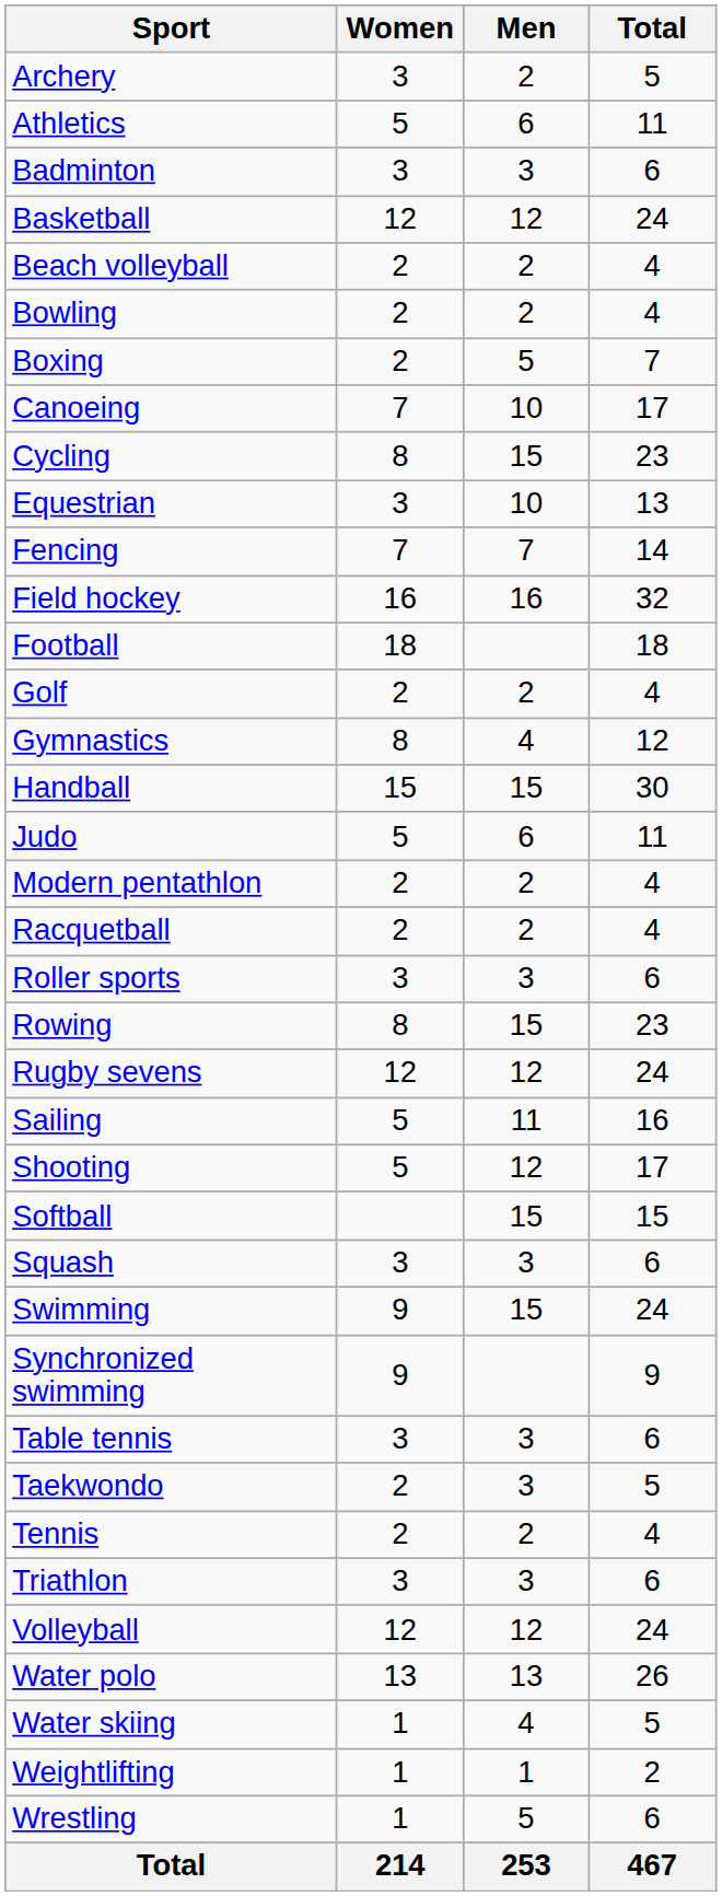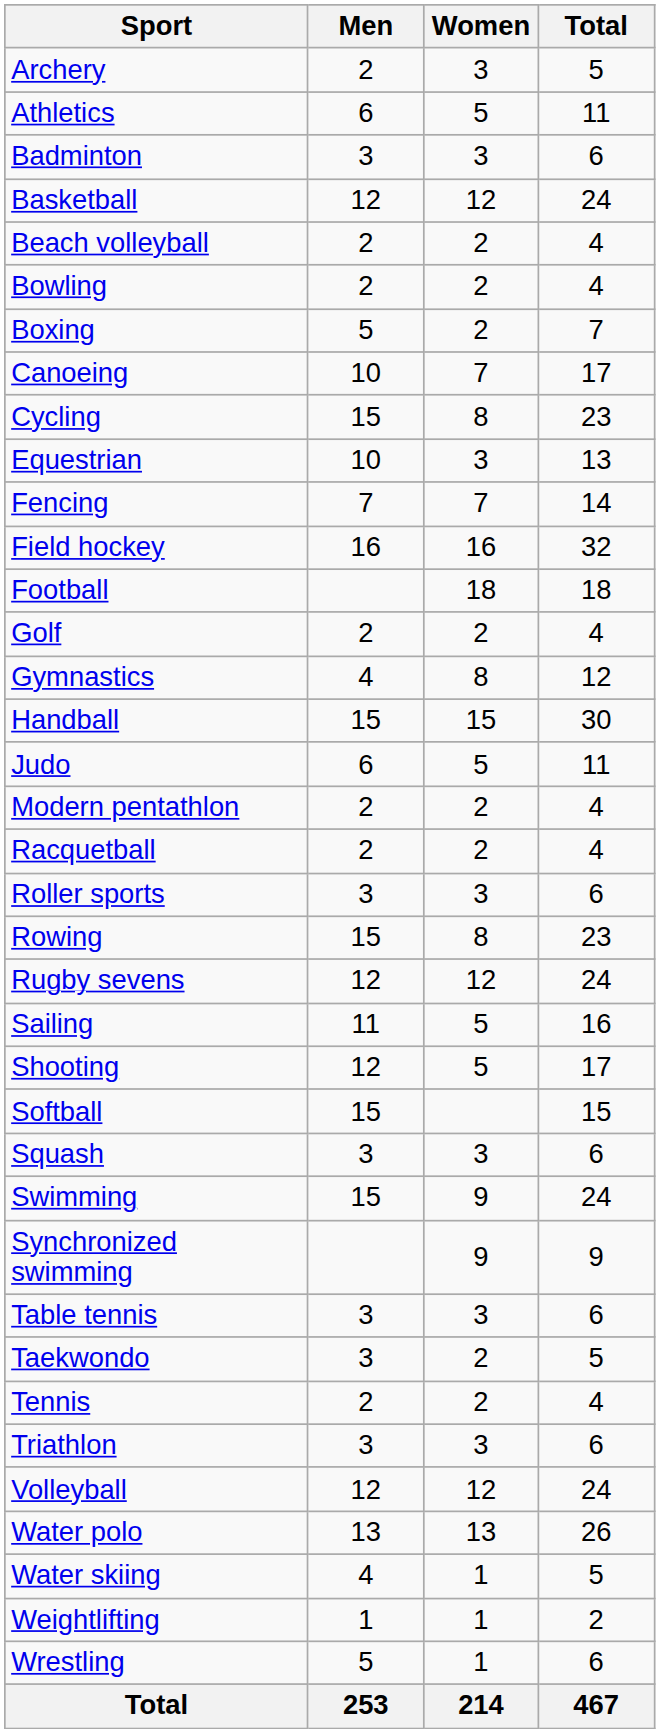 <table class="wikitable sortable" style="text-align:center">
 <tr>
 <th width=170>Sport</th>
+<th width=60>Men</th>
 <th width=60>Women</th>
-<th width=60>Men</th>
 <th width=60>Total</th>
 </tr>
 <tr>
 <td align=left><a href='#'>Archery</a></td>
+<td>2</td>
 <td>3</td>
-<td>2</td>
 <td>5</td>
 </tr>
 <tr>
 <td align=left><a href='#'>Athletics</a></td>
+<td>6</td>
 <td>5</td>
-<td>6</td>
 <td>11</td>
 </tr>
 <tr>
 <td align=left><a href='#'>Badminton</a></td>
 <td>3</td>
 <td>3</td>
 <td>6</td>
 </tr>
 <tr>
 <td align=left><a href='#'>Basketball</a></td>
 <td>12</td>
 <td>12</td>
 <td>24</td>
 </tr>
 <tr>
 <td align=left><a href='#'>Beach volleyball</a></td>
 <td>2</td>
 <td>2</td>
 <td>4</td>
 </tr>
 <tr>
 <td align=left><a href='#'>Bowling</a></td>
 <td>2</td>
 <td>2</td>
 <td>4</td>
 </tr>
 <tr>
 <td align=left><a href='#'>Boxing</a></td>
+<td>5</td>
 <td>2</td>
-<td>5</td>
 <td>7</td>
 </tr>
 <tr>
 <td align=left><a href='#'>Canoeing</a></td>
+<td>10</td>
 <td>7</td>
-<td>10</td>
 <td>17</td>
 </tr>
 <tr>
 <td align=left><a href='#'>Cycling</a></td>
+<td>15</td>
 <td>8</td>
-<td>15</td>
 <td>23</td>
 </tr>
 <tr>
 <td align=left><a href='#'>Equestrian</a></td>
+<td>10</td>
 <td>3</td>
-<td>10</td>
 <td>13</td>
 </tr>
 <tr>
 <td align=left><a href='#'>Fencing</a></td>
 <td>7</td>
 <td>7</td>
 <td>14</td>
 </tr>
 <tr>
 <td align=left><a href='#'>Field hockey</a></td>
 <td>16</td>
 <td>16</td>
 <td>32</td>
 </tr>
 <tr>
 <td align=left><a href='#'>Football</a></td>
+<td></td>
 <td>18</td>
-<td></td>
 <td>18</td>
 </tr>
 <tr>
 <td align=left><a href='#'>Golf</a></td>
 <td>2</td>
 <td>2</td>
 <td>4</td>
 </tr>
 <tr>
 <td align=left><a href='#'>Gymnastics</a></td>
+<td>4</td>
 <td>8</td>
-<td>4</td>
 <td>12</td>
 </tr>
 <tr>
 <td align=left><a href='#'>Handball</a></td>
 <td>15</td>
 <td>15</td>
 <td>30</td>
 </tr>
 <tr>
 <td align=left><a href='#'>Judo</a></td>
+<td>6</td>
 <td>5</td>
-<td>6</td>
 <td>11</td>
 </tr>
 <tr>
 <td align=left><a href='#'>Modern pentathlon</a></td>
 <td>2</td>
 <td>2</td>
 <td>4</td>
 </tr>
 <tr>
 <td align=left><a href='#'>Racquetball</a></td>
 <td>2</td>
 <td>2</td>
 <td>4</td>
 </tr>
 <tr>
 <td align=left><a href='#'>Roller sports</a></td>
 <td>3</td>
 <td>3</td>
 <td>6</td>
 </tr>
 <tr>
 <td align=left><a href='#'>Rowing</a></td>
+<td>15</td>
 <td>8</td>
-<td>15</td>
 <td>23</td>
 </tr>
 <tr>
 <td align=left><a href='#'>Rugby sevens</a></td>
 <td>12</td>
 <td>12</td>
 <td>24</td>
 </tr>
 <tr>
 <td align=left><a href='#'>Sailing</a></td>
+<td>11</td>
 <td>5</td>
-<td>11</td>
 <td>16</td>
 </tr>
 <tr>
 <td align=left><a href='#'>Shooting</a></td>
+<td>12</td>
 <td>5</td>
-<td>12</td>
 <td>17</td>
 </tr>
 <tr>
 <td align=left><a href='#'>Softball</a></td>
+<td>15</td>
 <td></td>
-<td>15</td>
 <td>15</td>
 </tr>
 <tr>
 <td align=left><a href='#'>Squash</a></td>
 <td>3</td>
 <td>3</td>
 <td>6</td>
 </tr>
 <tr>
 <td align=left><a href='#'>Swimming</a></td>
+<td>15</td>
 <td>9</td>
-<td>15</td>
 <td>24</td>
 </tr>
 <tr>
 <td align=left><a href='#'>Synchronized swimming</a></td>
+<td></td>
 <td>9</td>
-<td></td>
 <td>9</td>
 </tr>
 <tr>
 <td align=left><a href='#'>Table tennis</a></td>
 <td>3</td>
 <td>3</td>
 <td>6</td>
 </tr>
 <tr>
 <td align=left><a href='#'>Taekwondo</a></td>
+<td>3</td>
 <td>2</td>
-<td>3</td>
 <td>5</td>
 </tr>
 <tr>
 <td align=left><a href='#'>Tennis</a></td>
 <td>2</td>
 <td>2</td>
 <td>4</td>
 </tr>
 <tr>
 <td align=left><a href='#'>Triathlon</a></td>
 <td>3</td>
 <td>3</td>
 <td>6</td>
 </tr>
 <tr>
 <td align=left><a href='#'>Volleyball</a></td>
 <td>12</td>
 <td>12</td>
 <td>24</td>
 </tr>
 <tr>
 <td align=left><a href='#'>Water polo</a></td>
 <td>13</td>
 <td>13</td>
 <td>26</td>
 </tr>
 <tr>
 <td align=left><a href='#'>Water skiing</a></td>
+<td>4</td>
 <td>1</td>
-<td>4</td>
 <td>5</td>
 </tr>
 <tr>
 <td align=left><a href='#'>Weightlifting</a></td>
 <td>1</td>
 <td>1</td>
 <td>2</td>
 </tr>
 <tr>
 <td align=left><a href='#'>Wrestling</a></td>
+<td>5</td>
 <td>1</td>
-<td>5</td>
 <td>6</td>
 </tr>
 <tr>
 <th>Total</th>
+<th>253</th>
 <th>214</th>
-<th>253</th>
 <th>467</th>
 </tr>
 </table>
